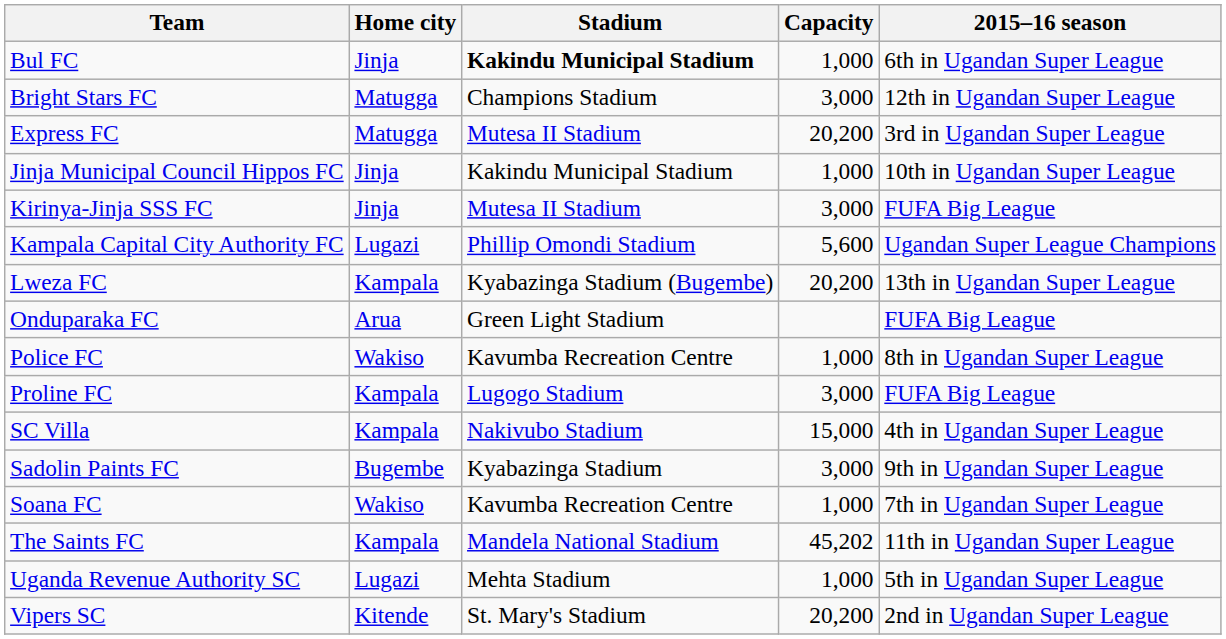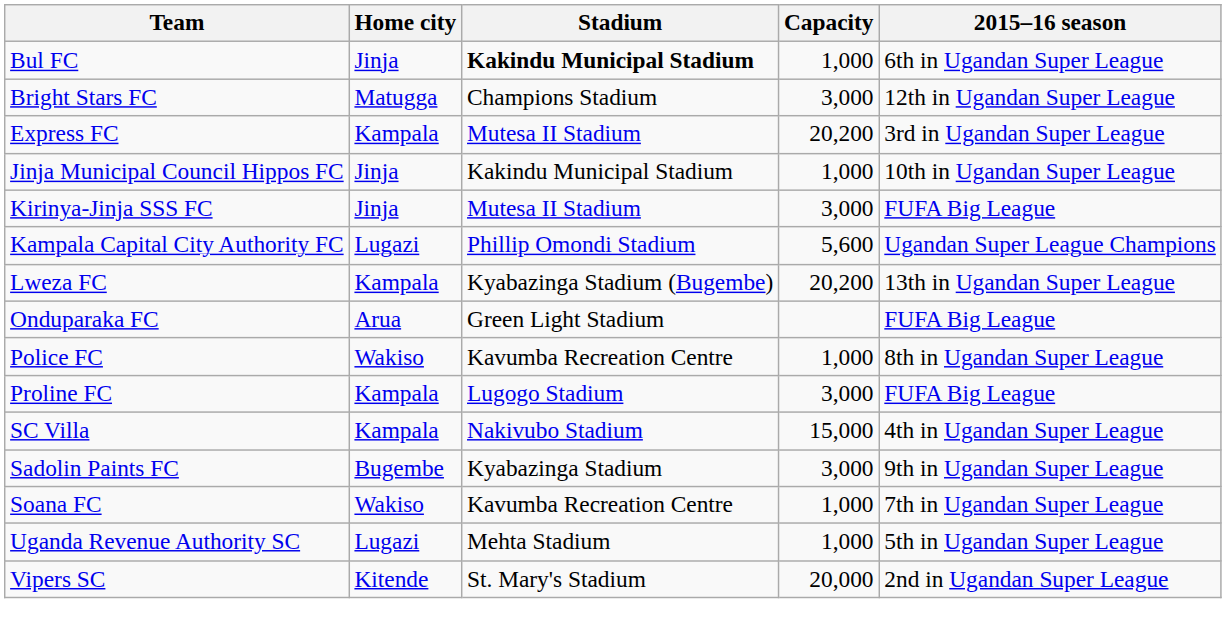 <table class="wikitable sortable">
 <tr>
 <th>Team</th>
 <th>Home city</th>
 <th>Stadium</th>
 <th>Capacity</th>
 <th>2015–16 season</th>
 </tr>
 <tr>
 <td><a href='#'>Bul FC</a></td>
 <td><a href='#'>Jinja</a></td>
 <td><strong>Kakindu Municipal Stadium</strong></td>
 <td align="right">1,000</td>
 <td>6th in <a href='#'>Ugandan Super League</a></td>
 </tr>
 <tr>
 <td><a href='#'>Bright Stars FC</a></td>
 <td><a href='#'>Matugga</a></td>
 <td>Champions Stadium</td>
 <td align="right">3,000</td>
 <td>12th in <a href='#'>Ugandan Super League</a></td>
 </tr>
 <tr>
 <td><a href='#'>Express FC</a></td>
-<td><a href='#'>Matugga</a></td>
+<td><a href='#'>Kampala</a></td>
 <td><a href='#'>Mutesa II Stadium</a></td>
 <td align="right">20,200</td>
 <td>3rd in <a href='#'>Ugandan Super League</a></td>
 </tr>
 <tr>
 <td><a href='#'>Jinja Municipal Council Hippos FC</a></td>
 <td><a href='#'>Jinja</a></td>
 <td>Kakindu Municipal Stadium</td>
 <td align="right">1,000</td>
 <td>10th in <a href='#'>Ugandan Super League</a></td>
 </tr>
 <tr>
 <td><a href='#'>Kirinya-Jinja SSS FC</a></td>
 <td><a href='#'>Jinja</a></td>
 <td><a href='#'>Mutesa II Stadium</a></td>
 <td align="right">3,000</td>
 <td><a href='#'>FUFA Big League</a></td>
 </tr>
 <tr>
 <td><a href='#'>Kampala Capital City Authority FC</a></td>
 <td><a href='#'>Lugazi</a></td>
 <td><a href='#'>Phillip Omondi Stadium</a></td>
 <td align="right">5,600</td>
 <td><a href='#'>Ugandan Super League Champions</a></td>
 </tr>
 <tr>
 <td><a href='#'>Lweza FC</a></td>
 <td><a href='#'>Kampala</a></td>
 <td>Kyabazinga Stadium (<a href='#'>Bugembe</a>)</td>
 <td align="right">20,200</td>
 <td>13th in <a href='#'>Ugandan Super League</a></td>
 </tr>
 <tr>
 <td><a href='#'>Onduparaka FC</a></td>
 <td><a href='#'>Arua</a></td>
 <td>Green Light Stadium</td>
 <td align="right"></td>
 <td><a href='#'>FUFA Big League</a></td>
 </tr>
 <tr>
 <td><a href='#'>Police FC</a></td>
 <td><a href='#'>Wakiso</a></td>
 <td>Kavumba Recreation Centre</td>
 <td align="right">1,000</td>
 <td>8th in <a href='#'>Ugandan Super League</a></td>
 </tr>
 <tr>
 <td><a href='#'>Proline FC</a></td>
 <td><a href='#'>Kampala</a></td>
 <td><a href='#'>Lugogo Stadium</a></td>
 <td align="right">3,000</td>
 <td><a href='#'>FUFA Big League</a></td>
 </tr>
 <tr>
 <td><a href='#'>SC Villa</a></td>
 <td><a href='#'>Kampala</a></td>
 <td><a href='#'>Nakivubo Stadium</a></td>
 <td align="right">15,000</td>
 <td>4th in <a href='#'>Ugandan Super League</a></td>
 </tr>
 <tr>
 <td><a href='#'>Sadolin Paints FC</a></td>
 <td><a href='#'>Bugembe</a></td>
 <td>Kyabazinga Stadium</td>
 <td align="right">3,000</td>
 <td>9th in <a href='#'>Ugandan Super League</a></td>
 </tr>
 <tr>
 <td><a href='#'>Soana FC</a></td>
 <td><a href='#'>Wakiso</a></td>
 <td>Kavumba Recreation Centre</td>
 <td align="right">1,000</td>
 <td>7th in <a href='#'>Ugandan Super League</a></td>
 </tr>
 <tr>
-<td><a href='#'>The Saints FC</a></td>
-<td><a href='#'>Kampala</a></td>
-<td><a href='#'>Mandela National Stadium</a></td>
-<td align="right">45,202</td>
-<td>11th in <a href='#'>Ugandan Super League</a></td>
-</tr>
-<tr>
 <td><a href='#'>Uganda Revenue Authority SC</a></td>
 <td><a href='#'>Lugazi</a></td>
 <td>Mehta Stadium</td>
 <td align="right">1,000</td>
 <td>5th in <a href='#'>Ugandan Super League</a></td>
 </tr>
 <tr>
 <td><a href='#'>Vipers SC</a></td>
 <td><a href='#'>Kitende</a></td>
 <td>St. Mary's Stadium</td>
-<td align="right">20,200</td>
+<td align="right">20,000</td>
 <td>2nd in <a href='#'>Ugandan Super League</a></td>
 </tr>
 </table>
